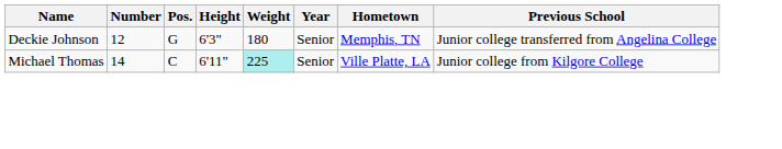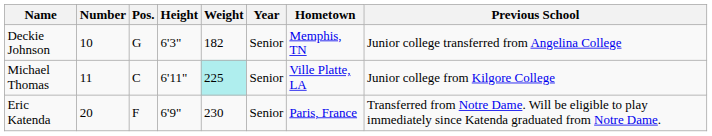 <table class="wikitable sortable" border="1">
 <tr>
 <th>Name</th>
 <th>Number</th>
 <th>Pos.</th>
 <th>Height</th>
 <th>Weight</th>
 <th>Year</th>
 <th>Hometown</th>
 <th class="unsortable">Previous School</th>
 </tr>
 <tr>
 <td>Deckie Johnson</td>
-<td>12</td>
+<td>10</td>
 <td>G</td>
 <td>6'3"</td>
-<td>180</td>
+<td>182</td>
 <td>Senior</td>
 <td><a href='#'>Memphis, TN</a></td>
 <td>Junior college transferred from <a href='#'>Angelina College</a></td>
 </tr>
 <tr>
 <td>Michael Thomas</td>
-<td>14</td>
+<td>11</td>
 <td>C</td>
 <td>6'11"</td>
 <td style="background: paleturquoise;">225</td>
 <td>Senior</td>
 <td><a href='#'>Ville Platte, LA</a></td>
 <td>Junior college from <a href='#'>Kilgore College</a></td>
 </tr>
+<tr>
+<td>Eric Katenda</td>
+<td>20</td>
+<td>F</td>
+<td>6'9"</td>
+<td>230</td>
+<td>Senior</td>
+<td><a href='#'>Paris, France</a></td>
+<td>Transferred from <a href='#'>Notre Dame</a>. Will be eligible to play immediately since Katenda graduated from <a href='#'>Notre Dame</a>.</td>
+</tr>
 </table>
